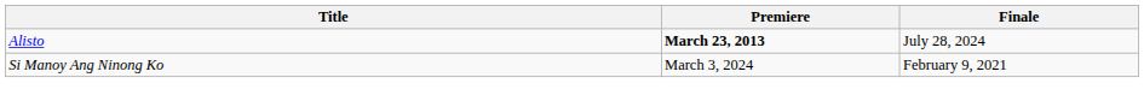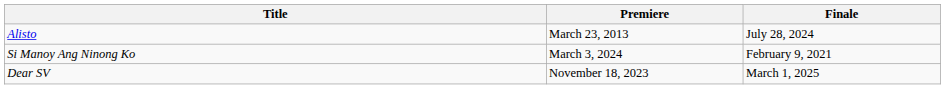 <table class="wikitable sortable" width="95%">
 <tr>
 <th style="width:55%;">Title</th>
 <th style="width:20%;">Premiere</th>
 <th style="width:20%;">Finale</th>
 </tr>
 <tr>
 <td><em><a href='#'>Alisto</a></em></td>
-<td><strong>March 23, 2013</strong></td>
+<td>March 23, 2013</td>
 <td>July 28, 2024</td>
 </tr>
 <tr>
 <td><em>Si Manoy Ang Ninong Ko</em></td>
 <td>March 3, 2024</td>
 <td>February 9, 2021</td>
 </tr>
+<tr>
+<td><em>Dear SV</em></td>
+<td>November 18, 2023</td>
+<td>March 1, 2025</td>
+</tr>
 </table>
